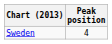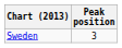 <table class="wikitable plainrowheaders">
 <tr>
 <th>Chart (2013)</th>
 <th>Peak<br>position</th>
 </tr>
 <tr>
 <td><a href='#'>Sweden</a></td>
-<td align="center">4</td>
+<td align="center">3</td>
 </tr>
 </table>
